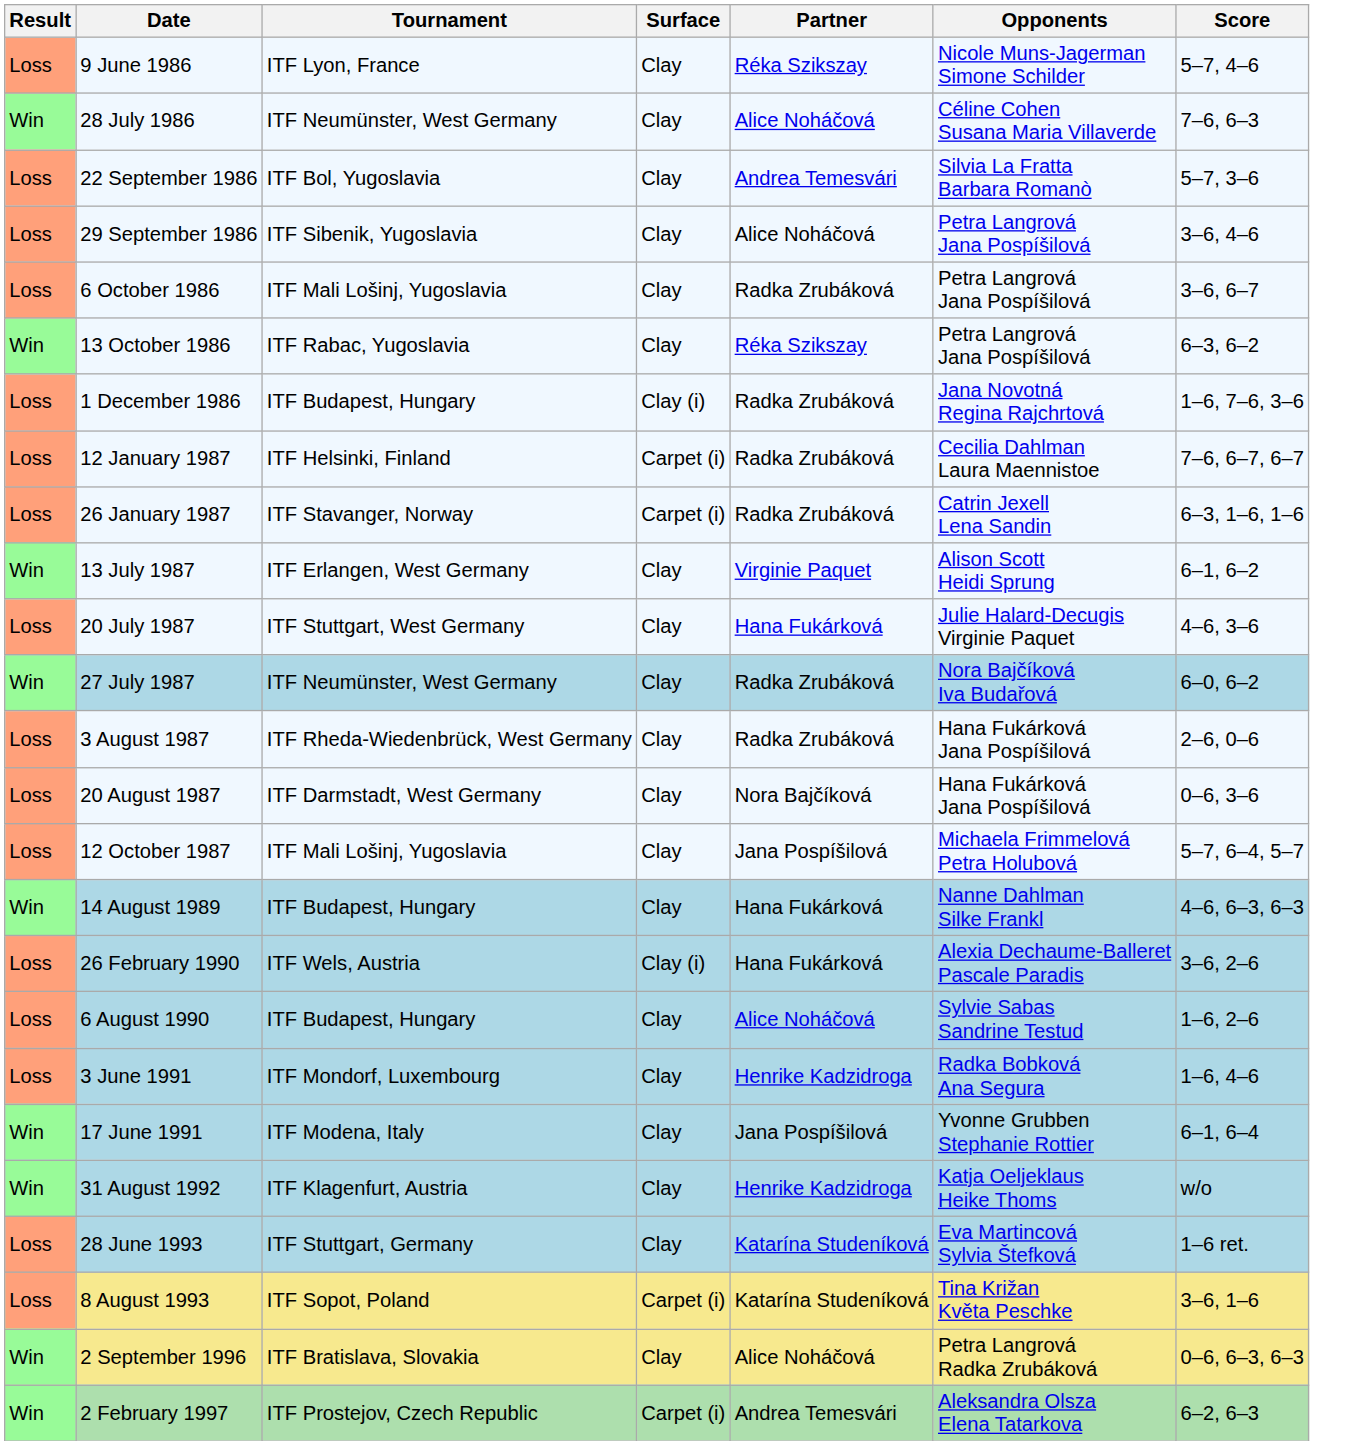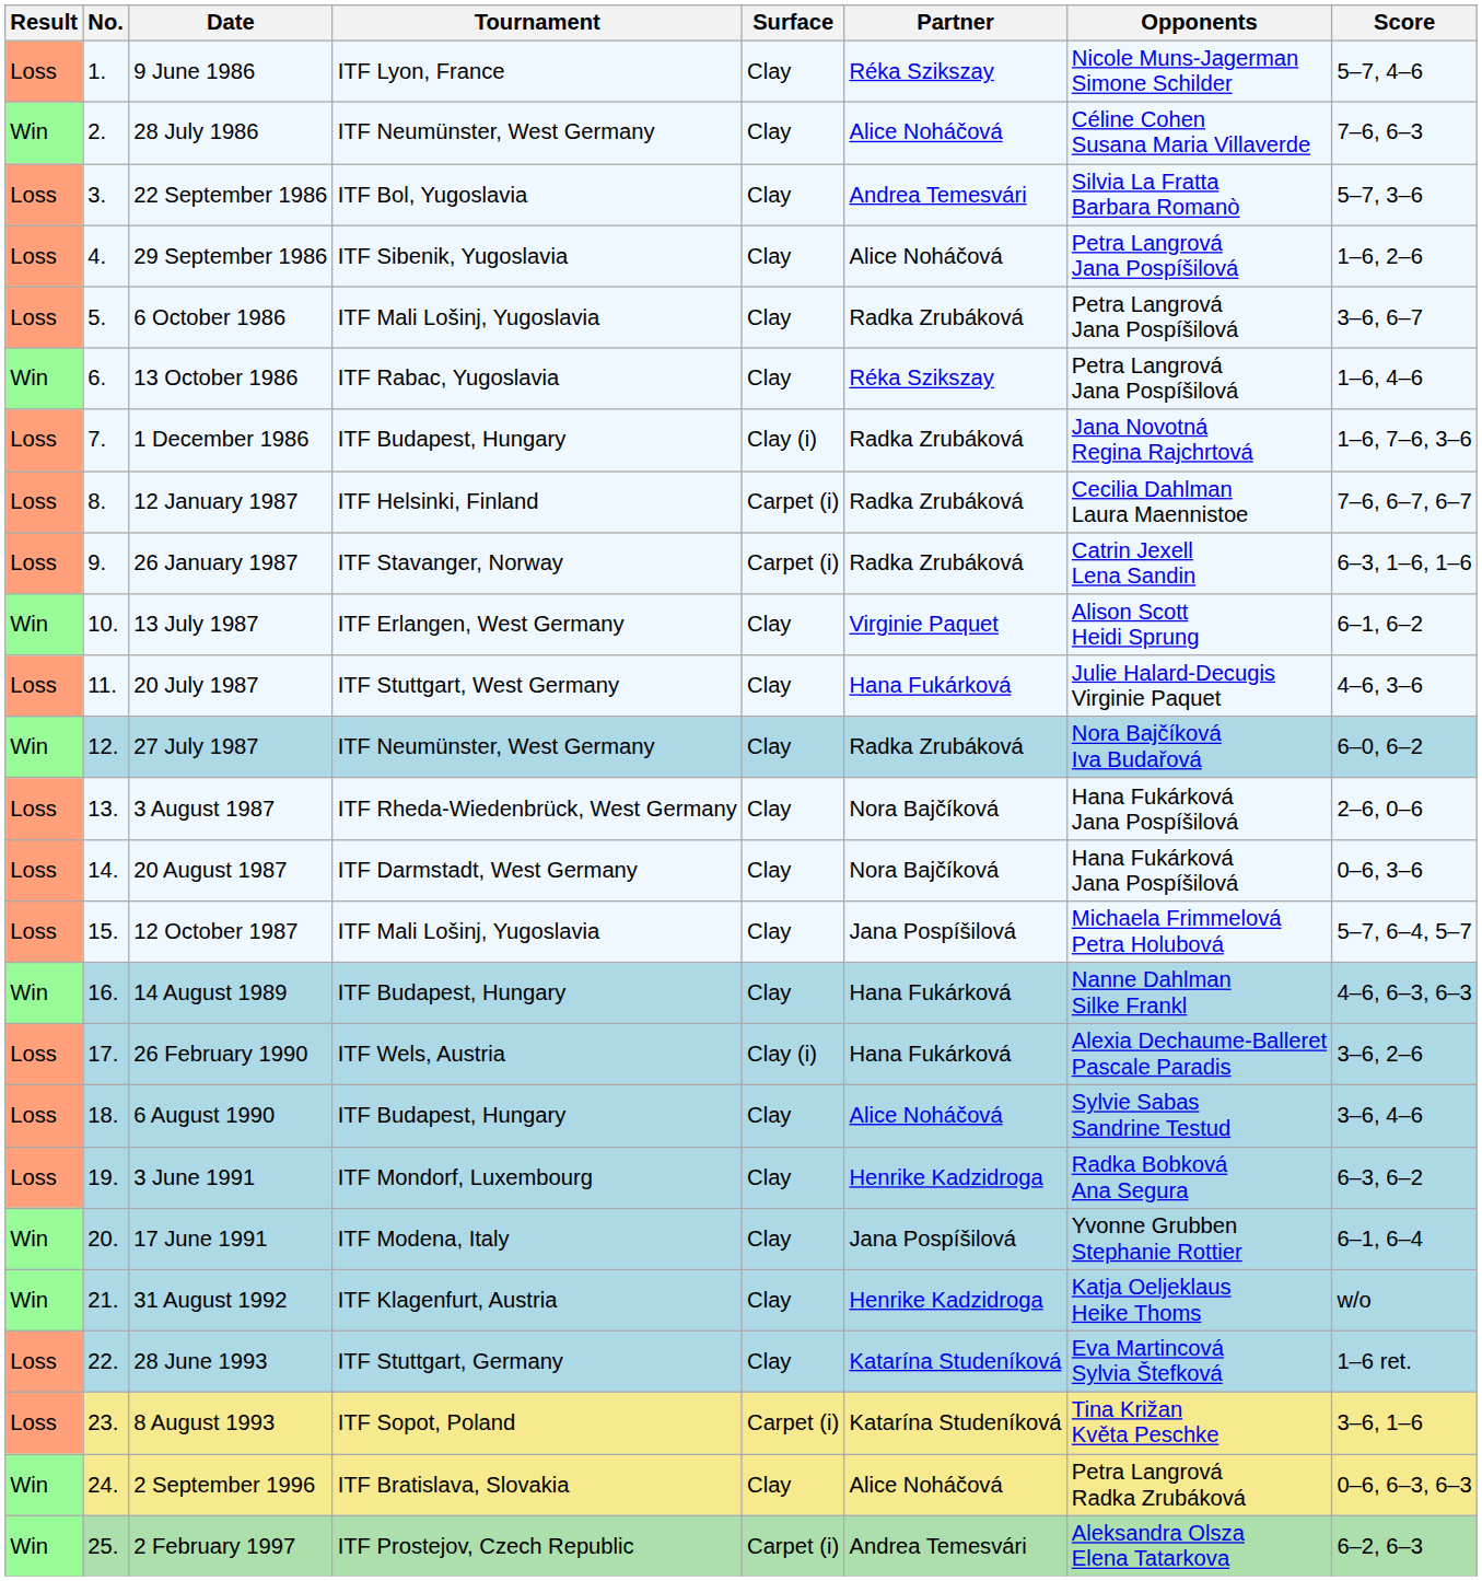 <table class="sortable wikitable" style="font-size:97%;">
 <tr>
 <th>Result</th>
+<th>No.</th>
 <th>Date</th>
 <th>Tournament</th>
 <th>Surface</th>
 <th>Partner</th>
 <th>Opponents</th>
 <th class="unsortable">Score</th>
 </tr>
 <tr style="background:#f0f8ff;">
 <td style="background:#ffa07a;">Loss</td>
+<td>1.</td>
 <td>9 June 1986</td>
 <td>ITF Lyon, France</td>
 <td>Clay</td>
 <td> <a href='#'>Réka Szikszay</a></td>
 <td> <a href='#'>Nicole Muns-Jagerman</a> <br>  <a href='#'>Simone Schilder</a></td>
 <td>5–7, 4–6</td>
 </tr>
 <tr style="background:#f0f8ff;">
 <td style="background:#98fb98;">Win</td>
+<td>2.</td>
 <td>28 July 1986</td>
 <td>ITF Neumünster, West Germany</td>
 <td>Clay</td>
 <td> <a href='#'>Alice Noháčová</a></td>
 <td> <a href='#'>Céline Cohen</a> <br>  <a href='#'>Susana Maria Villaverde</a></td>
 <td>7–6, 6–3</td>
 </tr>
 <tr style="background:#f0f8ff;">
 <td style="background:#ffa07a;">Loss</td>
+<td>3.</td>
 <td>22 September 1986</td>
 <td>ITF Bol, Yugoslavia</td>
 <td>Clay</td>
 <td> <a href='#'>Andrea Temesvári</a></td>
 <td> <a href='#'>Silvia La Fratta</a> <br>  <a href='#'>Barbara Romanò</a></td>
 <td>5–7, 3–6</td>
 </tr>
 <tr style="background:#f0f8ff;">
 <td style="background:#ffa07a;">Loss</td>
+<td>4.</td>
 <td>29 September 1986</td>
 <td>ITF Sibenik, Yugoslavia</td>
 <td>Clay</td>
 <td> Alice Noháčová</td>
 <td> <a href='#'>Petra Langrová</a> <br>  <a href='#'>Jana Pospíšilová</a></td>
-<td>3–6, 4–6</td>
+<td>1–6, 2–6</td>
 </tr>
 <tr style="background:#f0f8ff;">
 <td style="background:#ffa07a;">Loss</td>
+<td>5.</td>
 <td>6 October 1986</td>
 <td>ITF Mali Lošinj, Yugoslavia</td>
 <td>Clay</td>
 <td> Radka Zrubáková</td>
 <td> Petra Langrová <br>  Jana Pospíšilová</td>
 <td>3–6, 6–7</td>
 </tr>
 <tr bgcolor=f0f8ff>
 <td style="background:#98fb98;">Win</td>
+<td>6.</td>
 <td>13 October 1986</td>
 <td>ITF Rabac, Yugoslavia</td>
 <td>Clay</td>
 <td> <a href='#'>Réka Szikszay</a></td>
 <td> Petra Langrová <br>  Jana Pospíšilová</td>
-<td>6–3, 6–2</td>
+<td>1–6, 4–6</td>
 </tr>
 <tr style="background:#f0f8ff;">
 <td style="background:#ffa07a;">Loss</td>
+<td>7.</td>
 <td>1 December 1986</td>
 <td>ITF Budapest, Hungary</td>
 <td>Clay (i)</td>
 <td> Radka Zrubáková</td>
 <td> <a href='#'>Jana Novotná</a> <br>  <a href='#'>Regina Rajchrtová</a></td>
 <td>1–6, 7–6, 3–6</td>
 </tr>
 <tr style="background:#f0f8ff;">
 <td style="background:#ffa07a;">Loss</td>
+<td>8.</td>
 <td>12 January 1987</td>
 <td>ITF Helsinki, Finland</td>
 <td>Carpet (i)</td>
 <td> Radka Zrubáková</td>
 <td> <a href='#'>Cecilia Dahlman</a> <br>  Laura Maennistoe</td>
 <td>7–6, 6–7, 6–7</td>
 </tr>
 <tr style="background:#f0f8ff;">
 <td style="background:#ffa07a;">Loss</td>
+<td>9.</td>
 <td>26 January 1987</td>
 <td>ITF Stavanger, Norway</td>
 <td>Carpet (i)</td>
 <td> Radka Zrubáková</td>
 <td> <a href='#'>Catrin Jexell</a> <br>  <a href='#'>Lena Sandin</a></td>
 <td>6–3, 1–6, 1–6</td>
 </tr>
 <tr bgcolor=f0f8ff>
 <td style="background:#98fb98;">Win</td>
+<td>10.</td>
 <td>13 July 1987</td>
 <td>ITF Erlangen, West Germany</td>
 <td>Clay</td>
 <td> <a href='#'>Virginie Paquet</a></td>
 <td> <a href='#'>Alison Scott</a> <br>  <a href='#'>Heidi Sprung</a></td>
 <td>6–1, 6–2</td>
 </tr>
 <tr bgcolor=f0f8ff>
 <td style="background:#ffa07a;">Loss</td>
+<td>11.</td>
 <td>20 July 1987</td>
 <td>ITF Stuttgart, West Germany</td>
 <td>Clay</td>
 <td> <a href='#'>Hana Fukárková</a></td>
 <td> <a href='#'>Julie Halard-Decugis</a> <br>  Virginie Paquet</td>
 <td>4–6, 3–6</td>
 </tr>
 <tr style="background:lightblue;">
 <td style="background:#98fb98;">Win</td>
+<td>12.</td>
 <td>27 July 1987</td>
 <td>ITF Neumünster, West Germany</td>
 <td>Clay</td>
 <td> Radka Zrubáková</td>
 <td> <a href='#'>Nora Bajčíková</a> <br>  <a href='#'>Iva Budařová</a></td>
 <td>6–0, 6–2</td>
 </tr>
 <tr bgcolor=f0f8ff>
 <td style="background:#ffa07a;">Loss</td>
+<td>13.</td>
 <td>3 August 1987</td>
 <td>ITF Rheda-Wiedenbrück, West Germany</td>
 <td>Clay</td>
-<td> Radka Zrubáková</td>
+<td> Nora Bajčíková</td>
 <td> Hana Fukárková <br>  Jana Pospíšilová</td>
 <td>2–6, 0–6</td>
 </tr>
 <tr bgcolor=f0f8ff>
 <td style="background:#ffa07a;">Loss</td>
+<td>14.</td>
 <td>20 August 1987</td>
 <td>ITF Darmstadt, West Germany</td>
 <td>Clay</td>
 <td> Nora Bajčíková</td>
 <td> Hana Fukárková <br>  Jana Pospíšilová</td>
 <td>0–6, 3–6</td>
 </tr>
 <tr bgcolor=f0f8ff>
 <td style="background:#ffa07a;">Loss</td>
+<td>15.</td>
 <td>12 October 1987</td>
 <td>ITF Mali Lošinj, Yugoslavia</td>
 <td>Clay</td>
 <td> Jana Pospíšilová</td>
 <td> <a href='#'>Michaela Frimmelová</a> <br>  <a href='#'>Petra Holubová</a></td>
 <td>5–7, 6–4, 5–7</td>
 </tr>
 <tr bgcolor="lightblue">
 <td style="background:#98fb98;">Win</td>
+<td>16.</td>
 <td>14 August 1989</td>
 <td>ITF Budapest, Hungary</td>
 <td>Clay</td>
 <td> Hana Fukárková</td>
 <td> <a href='#'>Nanne Dahlman</a> <br>  <a href='#'>Silke Frankl</a></td>
 <td>4–6, 6–3, 6–3</td>
 </tr>
 <tr bgcolor=lightblue>
 <td style="background:#ffa07a;">Loss</td>
+<td>17.</td>
 <td>26 February 1990</td>
 <td>ITF Wels, Austria</td>
 <td>Clay (i)</td>
 <td> Hana Fukárková</td>
 <td> <a href='#'>Alexia Dechaume-Balleret</a> <br>  <a href='#'>Pascale Paradis</a></td>
 <td>3–6, 2–6</td>
 </tr>
 <tr bgcolor=lightblue>
 <td style="background:#ffa07a;">Loss</td>
+<td>18.</td>
 <td>6 August 1990</td>
 <td>ITF Budapest, Hungary</td>
 <td>Clay</td>
 <td> <a href='#'>Alice Noháčová</a></td>
 <td> <a href='#'>Sylvie Sabas</a> <br>  <a href='#'>Sandrine Testud</a></td>
-<td>1–6, 2–6</td>
+<td>3–6, 4–6</td>
 </tr>
 <tr bgcolor=lightblue>
 <td style="background:#ffa07a;">Loss</td>
+<td>19.</td>
 <td>3 June 1991</td>
 <td>ITF Mondorf, Luxembourg</td>
 <td>Clay</td>
 <td> <a href='#'>Henrike Kadzidroga</a></td>
 <td> <a href='#'>Radka Bobková</a> <br>  <a href='#'>Ana Segura</a></td>
-<td>1–6, 4–6</td>
+<td>6–3, 6–2</td>
 </tr>
 <tr bgcolor="lightblue">
 <td style="background:#98fb98;">Win</td>
+<td>20.</td>
 <td>17 June 1991</td>
 <td>ITF Modena, Italy</td>
 <td>Clay</td>
 <td> Jana Pospíšilová</td>
 <td> Yvonne Grubben <br>  <a href='#'>Stephanie Rottier</a></td>
 <td>6–1, 6–4</td>
 </tr>
 <tr bgcolor="lightblue">
 <td style="background:#98fb98;">Win</td>
+<td>21.</td>
 <td>31 August 1992</td>
 <td>ITF Klagenfurt, Austria</td>
 <td>Clay</td>
 <td> <a href='#'>Henrike Kadzidroga</a></td>
 <td> <a href='#'>Katja Oeljeklaus</a> <br>  <a href='#'>Heike Thoms</a></td>
 <td>w/o</td>
 </tr>
 <tr bgcolor=lightblue>
 <td style="background:#ffa07a;">Loss</td>
+<td>22.</td>
 <td>28 June 1993</td>
 <td>ITF Stuttgart, Germany</td>
 <td>Clay</td>
 <td> <a href='#'>Katarína Studeníková</a></td>
 <td> <a href='#'>Eva Martincová</a> <br>  <a href='#'>Sylvia Štefková</a></td>
 <td>1–6 ret.</td>
 </tr>
 <tr bgcolor="#F7E98E">
 <td style="background:#ffa07a;">Loss</td>
+<td>23.</td>
 <td>8 August 1993</td>
 <td>ITF Sopot, Poland</td>
 <td>Carpet (i)</td>
 <td> Katarína Studeníková</td>
 <td> <a href='#'>Tina Križan</a> <br>  <a href='#'>Květa Peschke</a></td>
 <td>3–6, 1–6</td>
 </tr>
 <tr bgcolor="#F7E98E">
 <td style="background:#98fb98;">Win</td>
+<td>24.</td>
 <td>2 September 1996</td>
 <td>ITF Bratislava, Slovakia</td>
 <td>Clay</td>
 <td> Alice Noháčová</td>
 <td> Petra Langrová <br>  Radka Zrubáková</td>
 <td>0–6, 6–3, 6–3</td>
 </tr>
 <tr style="background:#addfad;">
 <td style="background:#98fb98;">Win</td>
+<td>25.</td>
 <td>2 February 1997</td>
 <td>ITF Prostejov, Czech Republic</td>
 <td>Carpet (i)</td>
 <td> Andrea Temesvári</td>
 <td> <a href='#'>Aleksandra Olsza</a> <br>  <a href='#'>Elena Tatarkova</a></td>
 <td>6–2, 6–3</td>
 </tr>
 </table>
